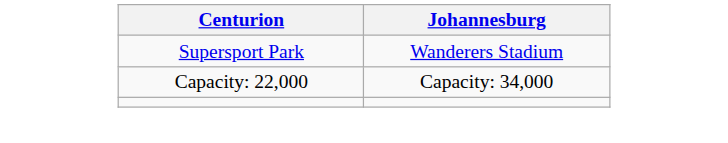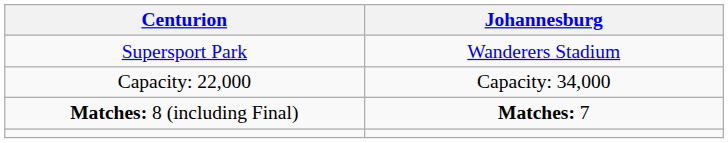 <table class="wikitable" style="text-align:center; margin: 1em auto">
 <tr>
 <th width="33%"><a href='#'>Centurion</a></th>
 <th width="33%"><a href='#'>Johannesburg</a></th>
 </tr>
 <tr>
 <td><a href='#'>Supersport Park</a></td>
 <td><a href='#'>Wanderers Stadium</a></td>
 </tr>
 <tr>
 <td>Capacity: 22,000</td>
 <td>Capacity: 34,000</td>
 </tr>
 <tr>
+<td><strong>Matches:</strong> 8 (including Final)</td>
+<td><strong>Matches:</strong> 7</td>
+</tr>
+<tr>
 <td></td>
 <td></td>
 </tr>
 </table>
